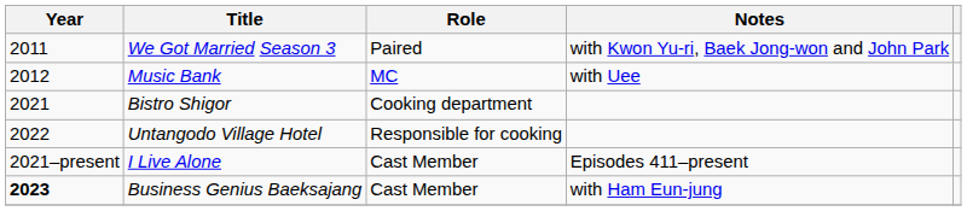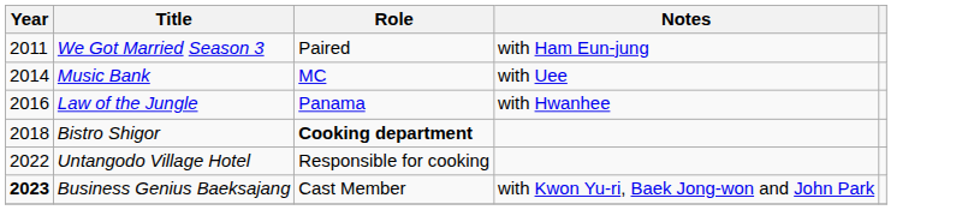 <table class="wikitable sortable plainrowheaders">
 <tr>
 <th scope="col">Year</th>
 <th scope="col">Title</th>
 <th scope="col">Role</th>
 <th scope="col">Notes</th>
 <th scope="col" class="unsortable"></th>
 </tr>
 <tr>
 <td>2011</td>
 <td><em><a href='#'>We Got Married</a> <a href='#'>Season 3</a></em></td>
 <td>Paired</td>
-<td>with <a href='#'>Kwon Yu-ri</a>, <a href='#'>Baek Jong-won</a> and <a href='#'>John Park</a></td>
+<td>with <a href='#'>Ham Eun-jung</a></td>
 <td></td>
 </tr>
 <tr>
-<td>2012</td>
+<td>2014</td>
 <td><em><a href='#'>Music Bank</a></em></td>
 <td><a href='#'>MC</a></td>
 <td>with <a href='#'>Uee</a></td>
 <td></td>
 </tr>
 <tr>
-<td>2021</td>
+<td>2016</td>
+<td><em><a href='#'>Law of the Jungle</a></em></td>
+<td><a href='#'>Panama</a></td>
+<td>with <a href='#'>Hwanhee</a></td>
+<td></td>
+</tr>
+<tr>
+<td>2018</td>
 <td><em>Bistro Shigor</em></td>
-<td>Cooking department</td>
+<td><strong>Cooking department</strong></td>
 <td></td>
 <td></td>
 </tr>
 <tr>
 <td>2022</td>
 <td><em>Untangodo Village Hotel</em></td>
 <td>Responsible for cooking</td>
 <td></td>
 <td></td>
 </tr>
 <tr>
-<td>2021–present</td>
-<td><em><a href='#'>I Live Alone</a></em></td>
-<td>Cast Member</td>
-<td>Episodes 411–present</td>
-<td></td>
-</tr>
-<tr>
 <td><strong>2023</strong></td>
 <td><em>Business Genius Baeksajang</em></td>
 <td>Cast Member</td>
-<td>with <a href='#'>Ham Eun-jung</a></td>
+<td>with <a href='#'>Kwon Yu-ri</a>, <a href='#'>Baek Jong-won</a> and <a href='#'>John Park</a></td>
 <td></td>
 </tr>
 <tr>
 </tr>
 </table>
